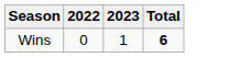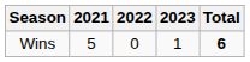 <table class=wikitable style=font-size:97%>
 <tr>
 <th>Season</th>
+<th>2021</th>
 <th>2022</th>
 <th>2023</th>
 <th>Total</th>
 </tr>
 <tr align=center>
 <td>Wins</td>
+<td>5</td>
 <td>0</td>
 <td>1</td>
 <td><strong>6</strong></td>
 </tr>
 </table>
